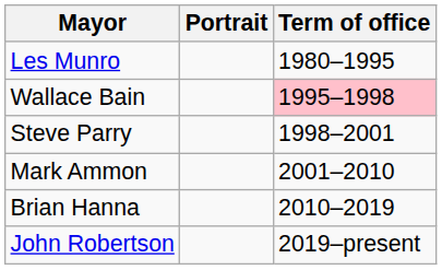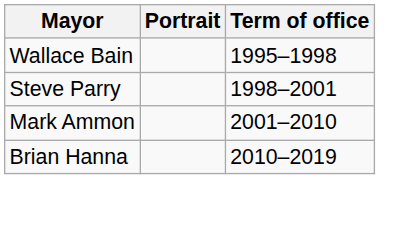 <table class="wikitable">
 <tr>
 <th>Mayor</th>
 <th>Portrait</th>
 <th>Term of office</th>
 </tr>
 <tr>
-<td><a href='#'>Les Munro</a></td>
-<td></td>
-<td>1980–1995</td>
-</tr>
-<tr>
 <td>Wallace Bain</td>
 <td></td>
-<td style="background: pink;">1995–1998</td>
+<td>1995–1998</td>
 </tr>
 <tr>
 <td>Steve Parry</td>
 <td></td>
 <td>1998–2001</td>
 </tr>
 <tr>
 <td>Mark Ammon</td>
 <td></td>
 <td>2001–2010</td>
 </tr>
 <tr>
 <td>Brian Hanna</td>
 <td></td>
 <td>2010–2019</td>
 </tr>
-<tr>
-<td><a href='#'>John Robertson</a></td>
-<td></td>
-<td>2019–present</td>
-</tr>
 </table>
